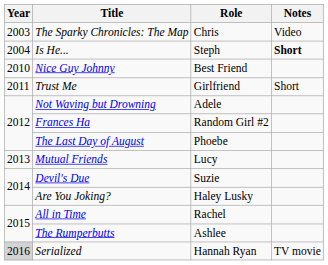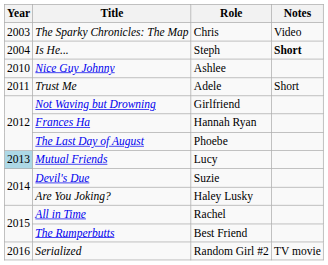 <table class="wikitable sortable">
 <tr>
 <th>Year</th>
 <th>Title</th>
 <th>Role</th>
 <th>Notes</th>
 </tr>
 <tr>
 <td>2003</td>
 <td><em>The Sparky Chronicles: The Map</em></td>
 <td>Chris</td>
 <td>Video</td>
 </tr>
 <tr>
 <td>2004</td>
 <td><em>Is He...</em></td>
 <td>Steph</td>
 <td><strong>Short</strong></td>
 </tr>
 <tr>
 <td>2010</td>
 <td><em><a href='#'>Nice Guy Johnny</a></em></td>
-<td>Best Friend</td>
+<td>Ashlee</td>
 <td></td>
 </tr>
 <tr>
 <td>2011</td>
 <td><em>Trust Me</em></td>
-<td>Girlfriend</td>
+<td>Adele</td>
 <td>Short</td>
 </tr>
 <tr>
 <td rowspan=3>2012</td>
 <td><em><a href='#'>Not Waving but Drowning</a></em></td>
-<td>Adele</td>
+<td>Girlfriend</td>
 <td></td>
 </tr>
 <tr>
 <td><em><a href='#'>Frances Ha</a></em></td>
-<td>Random Girl #2</td>
+<td>Hannah Ryan</td>
 <td></td>
 </tr>
 <tr>
 <td><em><a href='#'>The Last Day of August</a></em></td>
 <td>Phoebe</td>
 <td></td>
 </tr>
 <tr>
-<td>2013</td>
+<td style="background: lightblue;">2013</td>
 <td><em><a href='#'>Mutual Friends</a></em></td>
 <td>Lucy</td>
 <td></td>
 </tr>
 <tr>
 <td rowspan=2>2014</td>
 <td><em><a href='#'>Devil's Due</a></em></td>
 <td>Suzie</td>
 <td></td>
 </tr>
 <tr>
 <td><em>Are You Joking?</em></td>
 <td>Haley Lusky</td>
 <td></td>
 </tr>
 <tr>
 <td rowspan=2>2015</td>
 <td><em><a href='#'>All in Time</a></em></td>
 <td>Rachel</td>
 <td></td>
 </tr>
 <tr>
 <td><em><a href='#'>The Rumperbutts</a></em></td>
-<td>Ashlee</td>
+<td>Best Friend</td>
 <td></td>
 </tr>
 <tr>
-<td style="background: lightgrey;">2016</td>
+<td>2016</td>
 <td><em>Serialized</em></td>
-<td>Hannah Ryan</td>
+<td>Random Girl #2</td>
 <td>TV movie</td>
 </tr>
 </table>
